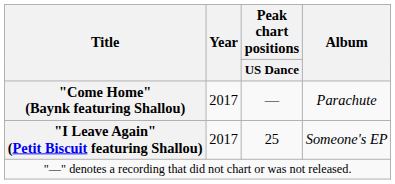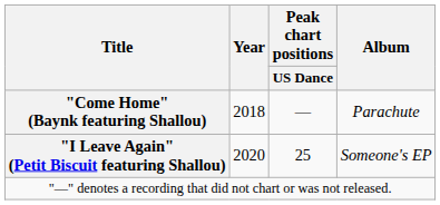 <table class="wikitable plainrowheaders" style="text-align:center;">
 <tr>
 <th scope="col" rowspan="2">Title</th>
 <th scope="col" rowspan="2">Year</th>
 <th scope="col" colspan="1">Peak chart positions</th>
 <th scope="col" rowspan="2">Album</th>
 </tr>
 <tr>
 <th scope="col" style="width:2.5em;font-size:90%;">US Dance</th>
 </tr>
 <tr>
 <th scope="row">"Come Home" <br><span>(Baynk featuring Shallou)</span></th>
-<td rowspan="1">2017</td>
+<td rowspan="1">2018</td>
 <td>—</td>
 <td rowspan="1"><em>Parachute</em></td>
 </tr>
 <tr>
 <th scope="row">"I Leave Again" <br><span>(<a href='#'>Petit Biscuit</a> featuring Shallou)</span></th>
-<td>2017</td>
+<td>2020</td>
 <td>25</td>
 <td rowspan="1"><em>Someone's EP</em></td>
 </tr>
 <tr>
 <td colspan="4" style="font-size:85%">"—" denotes a recording that did not chart or was not released.</td>
 </tr>
 </table>
